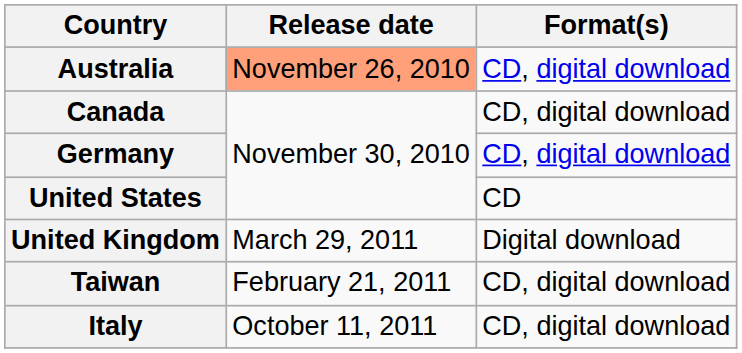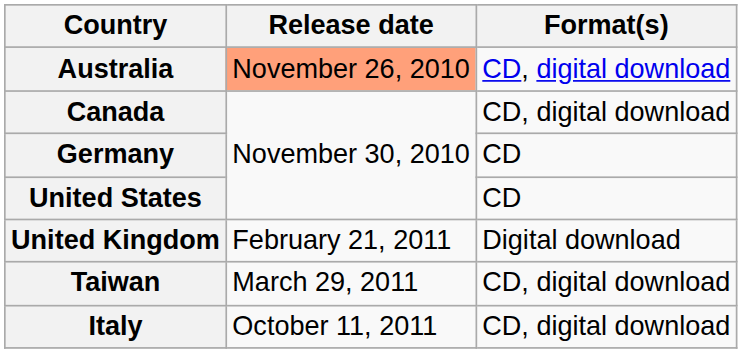 <table class="wikitable">
 <tr>
 <th scope="col">Country</th>
 <th scope="col">Release date</th>
 <th scope="col">Format(s)</th>
 </tr>
 <tr>
 <th scope="row">Australia</th>
 <td style="background: lightsalmon;">November 26, 2010</td>
 <td><a href='#'>CD</a>, <a href='#'>digital download</a></td>
 </tr>
 <tr>
 <th scope="row">Canada</th>
 <td rowspan="3">November 30, 2010</td>
 <td>CD, digital download</td>
 </tr>
 <tr>
 <th scope="row">Germany</th>
-<td><a href='#'>CD</a>, <a href='#'>digital download</a></td>
+<td>CD</td>
 </tr>
 <tr>
 <th scope="row">United States</th>
 <td>CD</td>
 </tr>
 <tr>
 <th scope="row">United Kingdom</th>
-<td>March 29, 2011</td>
+<td>February 21, 2011</td>
 <td>Digital download</td>
 </tr>
 <tr>
 <th scope="row">Taiwan</th>
-<td>February 21, 2011</td>
+<td>March 29, 2011</td>
 <td>CD, digital download</td>
 </tr>
 <tr>
 <th scope="row">Italy</th>
 <td>October 11, 2011</td>
 <td>CD, digital download</td>
 </tr>
 </table>
